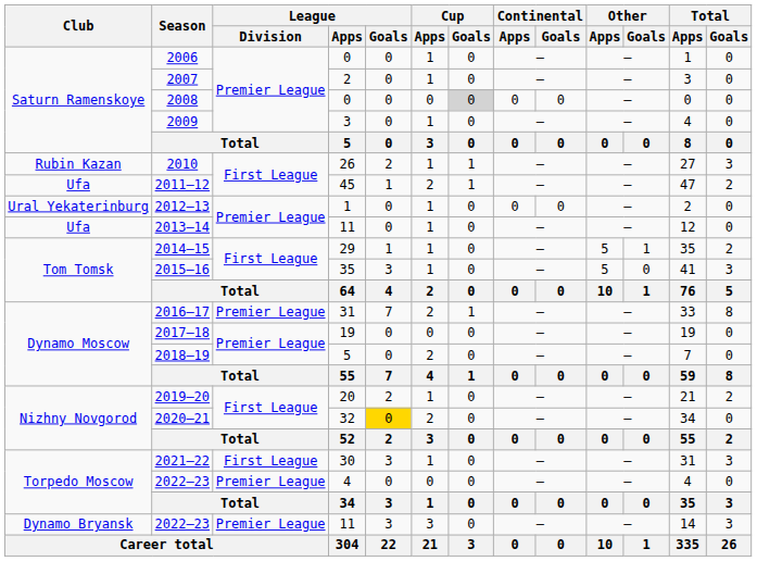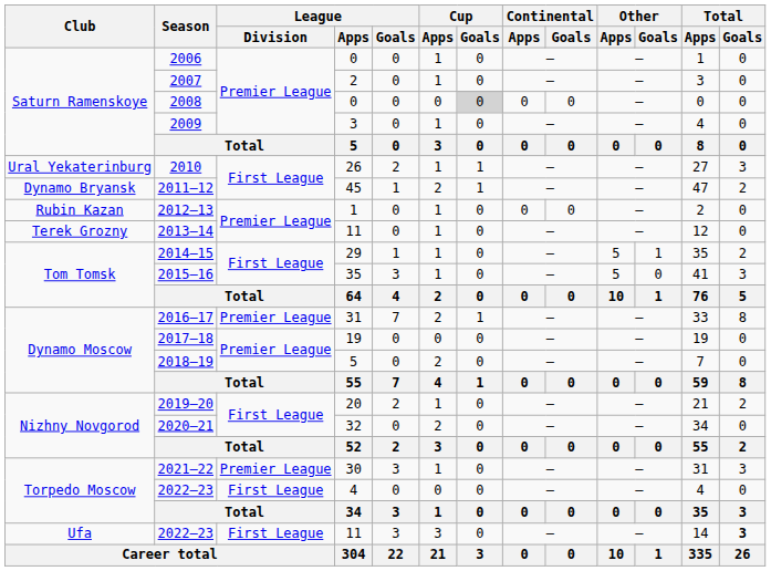 <table class="wikitable" style="text-align: center;">
 <tr>
 <th rowspan=2>Club</th>
 <th rowspan=2>Season</th>
 <th colspan=3>League</th>
 <th colspan=2>Cup</th>
 <th colspan=2>Continental</th>
 <th colspan=2>Other</th>
 <th colspan=2>Total</th>
 </tr>
 <tr>
 <th>Division</th>
 <th>Apps</th>
 <th>Goals</th>
 <th>Apps</th>
 <th>Goals</th>
 <th>Apps</th>
 <th>Goals</th>
 <th>Apps</th>
 <th>Goals</th>
 <th>Apps</th>
 <th>Goals</th>
 </tr>
 <tr>
 <td rowspan=5><a href='#'>Saturn Ramenskoye</a></td>
 <td><a href='#'>2006</a></td>
 <td rowspan=4><a href='#'>Premier League</a></td>
 <td>0</td>
 <td>0</td>
 <td>1</td>
 <td>0</td>
 <td colspan=2>–</td>
 <td colspan=2>–</td>
 <td>1</td>
 <td>0</td>
 </tr>
 <tr>
 <td><a href='#'>2007</a></td>
 <td>2</td>
 <td>0</td>
 <td>1</td>
 <td>0</td>
 <td colspan=2>–</td>
 <td colspan=2>–</td>
 <td>3</td>
 <td>0</td>
 </tr>
 <tr>
 <td><a href='#'>2008</a></td>
 <td>0</td>
 <td>0</td>
 <td>0</td>
 <td style="background: lightgrey;">0</td>
 <td>0</td>
 <td>0</td>
 <td colspan=2>–</td>
 <td>0</td>
 <td>0</td>
 </tr>
 <tr>
 <td><a href='#'>2009</a></td>
 <td>3</td>
 <td>0</td>
 <td>1</td>
 <td>0</td>
 <td colspan=2>–</td>
 <td colspan=2>–</td>
 <td>4</td>
 <td>0</td>
 </tr>
 <tr>
 <th colspan=2>Total</th>
 <th>5</th>
 <th>0</th>
 <th>3</th>
 <th>0</th>
 <th>0</th>
 <th>0</th>
 <th>0</th>
 <th>0</th>
 <th>8</th>
 <th>0</th>
 </tr>
 <tr>
-<td><a href='#'>Rubin Kazan</a></td>
+<td><a href='#'>Ural Yekaterinburg</a></td>
 <td><a href='#'>2010</a></td>
 <td rowspan=2><a href='#'>First League</a></td>
 <td>26</td>
 <td>2</td>
 <td>1</td>
 <td>1</td>
 <td colspan=2>–</td>
 <td colspan=2>–</td>
 <td>27</td>
 <td>3</td>
 </tr>
 <tr>
-<td><a href='#'>Ufa</a></td>
+<td><a href='#'>Dynamo Bryansk</a></td>
 <td><a href='#'>2011–12</a></td>
 <td>45</td>
 <td>1</td>
 <td>2</td>
 <td>1</td>
 <td colspan=2>–</td>
 <td colspan=2>–</td>
 <td>47</td>
 <td>2</td>
 </tr>
 <tr>
-<td><a href='#'>Ural Yekaterinburg</a></td>
+<td><a href='#'>Rubin Kazan</a></td>
 <td><a href='#'>2012–13</a></td>
 <td rowspan=2><a href='#'>Premier League</a></td>
 <td>1</td>
 <td>0</td>
 <td>1</td>
 <td>0</td>
 <td>0</td>
 <td>0</td>
 <td colspan=2>–</td>
 <td>2</td>
 <td>0</td>
 </tr>
 <tr>
-<td><a href='#'>Ufa</a></td>
+<td><a href='#'>Terek Grozny</a></td>
 <td><a href='#'>2013–14</a></td>
 <td>11</td>
 <td>0</td>
 <td>1</td>
 <td>0</td>
 <td colspan=2>–</td>
 <td colspan=2>–</td>
 <td>12</td>
 <td>0</td>
 </tr>
 <tr>
 <td rowspan=3><a href='#'>Tom Tomsk</a></td>
 <td><a href='#'>2014–15</a></td>
 <td rowspan=2><a href='#'>First League</a></td>
 <td>29</td>
 <td>1</td>
 <td>1</td>
 <td>0</td>
 <td colspan=2>–</td>
 <td>5</td>
 <td>1</td>
 <td>35</td>
 <td>2</td>
 </tr>
 <tr>
 <td><a href='#'>2015–16</a></td>
 <td>35</td>
 <td>3</td>
 <td>1</td>
 <td>0</td>
 <td colspan=2>–</td>
 <td>5</td>
 <td>0</td>
 <td>41</td>
 <td>3</td>
 </tr>
 <tr>
 <th colspan=2>Total</th>
 <th>64</th>
 <th>4</th>
 <th>2</th>
 <th>0</th>
 <th>0</th>
 <th>0</th>
 <th>10</th>
 <th>1</th>
 <th>76</th>
 <th>5</th>
 </tr>
 <tr>
 <td rowspan=4><a href='#'>Dynamo Moscow</a></td>
 <td><a href='#'>2016–17</a></td>
 <td><a href='#'>Premier League</a></td>
 <td>31</td>
 <td>7</td>
 <td>2</td>
 <td>1</td>
 <td colspan=2>–</td>
 <td colspan=2>–</td>
 <td>33</td>
 <td>8</td>
 </tr>
 <tr>
 <td><a href='#'>2017–18</a></td>
 <td rowspan="2"><a href='#'>Premier League</a></td>
 <td>19</td>
 <td>0</td>
 <td>0</td>
 <td>0</td>
 <td colspan=2>–</td>
 <td colspan=2>–</td>
 <td>19</td>
 <td>0</td>
 </tr>
 <tr>
 <td><a href='#'>2018–19</a></td>
 <td>5</td>
 <td>0</td>
 <td>2</td>
 <td>0</td>
 <td colspan=2>–</td>
 <td colspan=2>–</td>
 <td>7</td>
 <td>0</td>
 </tr>
 <tr>
 <th colspan=2>Total</th>
 <th>55</th>
 <th>7</th>
 <th>4</th>
 <th>1</th>
 <th>0</th>
 <th>0</th>
 <th>0</th>
 <th>0</th>
 <th>59</th>
 <th>8</th>
 </tr>
 <tr>
 <td rowspan="3"><a href='#'>Nizhny Novgorod</a></td>
 <td><a href='#'>2019–20</a></td>
 <td rowspan="2"><a href='#'>First League</a></td>
 <td>20</td>
 <td>2</td>
 <td>1</td>
 <td>0</td>
 <td colspan=2>–</td>
 <td colspan=2>–</td>
 <td>21</td>
 <td>2</td>
 </tr>
 <tr>
 <td><a href='#'>2020–21</a></td>
 <td>32</td>
-<td style="background: gold;">0</td>
+<td>0</td>
 <td>2</td>
 <td>0</td>
 <td colspan=2>–</td>
 <td colspan=2>–</td>
 <td>34</td>
 <td>0</td>
 </tr>
 <tr>
 <th colspan=2>Total</th>
 <th>52</th>
 <th>2</th>
 <th>3</th>
 <th>0</th>
 <th>0</th>
 <th>0</th>
 <th>0</th>
 <th>0</th>
 <th>55</th>
 <th>2</th>
 </tr>
 <tr>
 <td rowspan="3"><a href='#'>Torpedo Moscow</a></td>
 <td><a href='#'>2021–22</a></td>
-<td><a href='#'>First League</a></td>
+<td><a href='#'>Premier League</a></td>
 <td>30</td>
 <td>3</td>
 <td>1</td>
 <td>0</td>
 <td colspan=2>–</td>
 <td colspan=2>–</td>
 <td>31</td>
 <td>3</td>
 </tr>
 <tr>
 <td><a href='#'>2022–23</a></td>
-<td><a href='#'>Premier League</a></td>
+<td><a href='#'>First League</a></td>
 <td>4</td>
 <td>0</td>
 <td>0</td>
 <td>0</td>
 <td colspan=2>–</td>
 <td colspan=2>–</td>
 <td>4</td>
 <td>0</td>
 </tr>
 <tr>
 <th colspan=2>Total</th>
 <th>34</th>
 <th>3</th>
 <th>1</th>
 <th>0</th>
 <th>0</th>
 <th>0</th>
 <th>0</th>
 <th>0</th>
 <th>35</th>
 <th>3</th>
 </tr>
 <tr>
-<td><a href='#'>Dynamo Bryansk</a></td>
+<td><a href='#'>Ufa</a></td>
 <td><a href='#'>2022–23</a></td>
-<td><a href='#'>Premier League</a></td>
+<td><a href='#'>First League</a></td>
 <td>11</td>
 <td>3</td>
 <td>3</td>
 <td>0</td>
 <td colspan=2>–</td>
 <td colspan=2>–</td>
 <td>14</td>
-<td>3</td>
+<td><strong>3</strong></td>
 </tr>
 <tr>
 <th colspan=3>Career total</th>
 <th>304</th>
 <th>22</th>
 <th>21</th>
 <th>3</th>
 <th>0</th>
 <th>0</th>
 <th>10</th>
 <th>1</th>
 <th>335</th>
 <th>26</th>
 </tr>
 </table>
